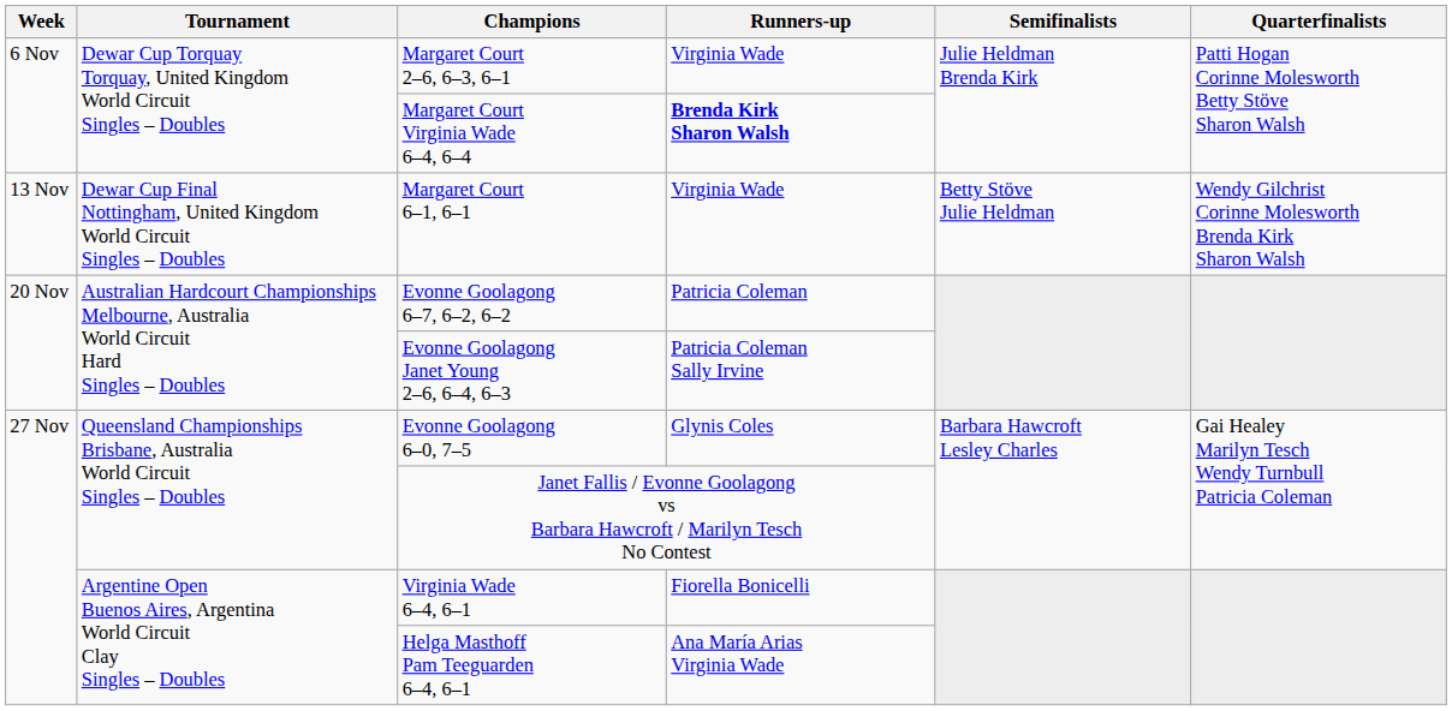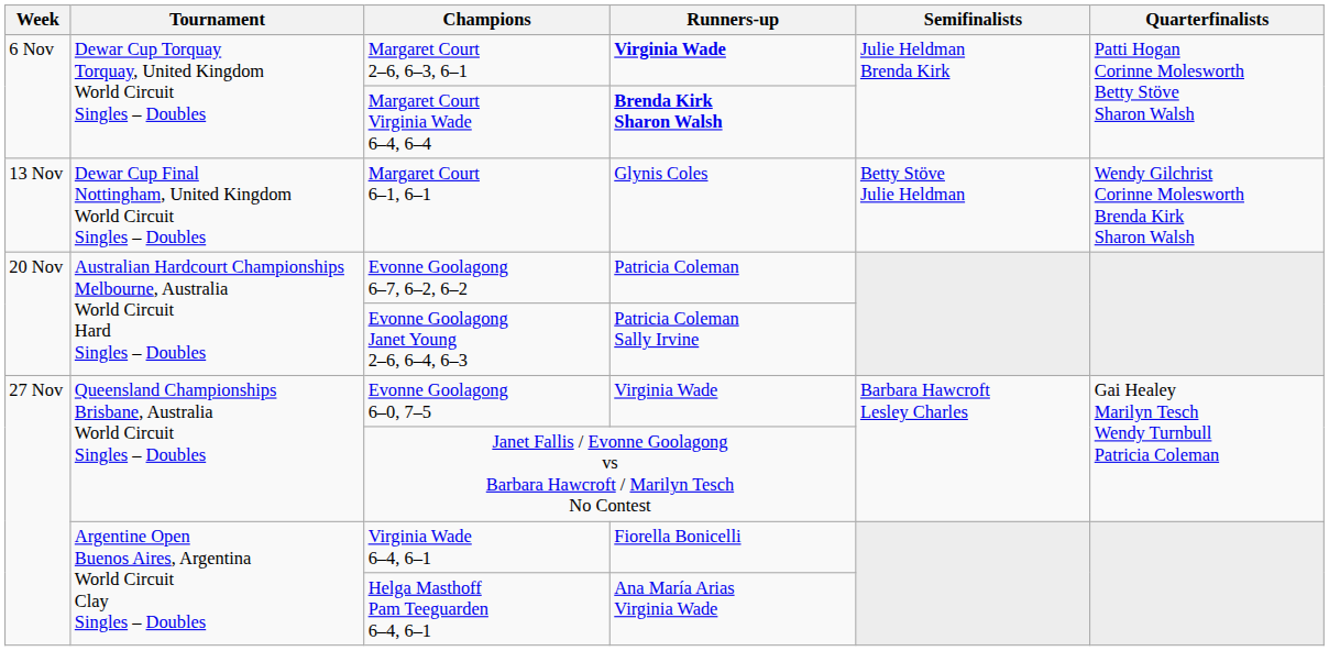 <table class=wikitable style=font-size:95%>
 <tr>
 <th style="width:48px;">Week</th>
 <th style="width:240px;">Tournament</th>
 <th style="width:200px;">Champions</th>
 <th style="width:200px;">Runners-up</th>
 <th style="width:190px;">Semifinalists</th>
 <th style="width:190px;">Quarterfinalists</th>
 </tr>
 <tr valign=top>
 <td rowspan=2>6 Nov</td>
 <td rowspan="2"><a href='#'>Dewar Cup Torquay</a>  <br> <a href='#'>Torquay</a>, United Kingdom<br>World Circuit<br><a href='#'>Singles</a> – <a href='#'>Doubles</a></td>
 <td> <a href='#'>Margaret Court</a> <br> 2–6, 6–3, 6–1</td>
-<td> <a href='#'>Virginia Wade</a></td>
+<td><strong> <a href='#'>Virginia Wade</a></strong></td>
 <td rowspan=2> <a href='#'>Julie Heldman</a> <br>  <a href='#'>Brenda Kirk</a></td>
 <td rowspan=2> <a href='#'>Patti Hogan</a> <br>  <a href='#'>Corinne Molesworth</a> <br>  <a href='#'>Betty Stöve</a> <br>  <a href='#'>Sharon Walsh</a></td>
 </tr>
 <tr valign=top>
 <td> <a href='#'>Margaret Court</a><br> <a href='#'>Virginia Wade</a> <br> 6–4, 6–4</td>
 <td><strong> <a href='#'>Brenda Kirk</a> <br>  <a href='#'>Sharon Walsh</a></strong></td>
 </tr>
 <tr valign=top>
 <td>13 Nov</td>
 <td><a href='#'>Dewar Cup Final</a>  <br> <a href='#'>Nottingham</a>, United Kingdom<br>World Circuit<br><a href='#'>Singles</a> – <a href='#'>Doubles</a></td>
 <td> <a href='#'>Margaret Court</a> <br> 6–1, 6–1</td>
-<td> <a href='#'>Virginia Wade</a></td>
+<td> <a href='#'>Glynis Coles</a></td>
 <td> <a href='#'>Betty Stöve</a> <br>  <a href='#'>Julie Heldman</a></td>
 <td> <a href='#'>Wendy Gilchrist</a> <br>  <a href='#'>Corinne Molesworth</a> <br>  <a href='#'>Brenda Kirk</a> <br>  <a href='#'>Sharon Walsh</a></td>
 </tr>
 <tr valign=top>
 <td rowspan=2>20 Nov</td>
 <td rowspan="2"><a href='#'>Australian Hardcourt Championships</a>  <br> <a href='#'>Melbourne</a>, Australia<br>World Circuit<br>Hard<br><a href='#'>Singles</a> – <a href='#'>Doubles</a></td>
 <td> <a href='#'>Evonne Goolagong</a> <br> 6–7, 6–2, 6–2</td>
 <td> <a href='#'>Patricia Coleman</a></td>
 <td rowspan=2  style="background:#ededed;"></td>
 <td style="background:#ededed;" rowspan=2></td>
 </tr>
 <tr valign=top>
 <td> <a href='#'>Evonne Goolagong</a><br> <a href='#'>Janet Young</a> <br> 2–6, 6–4, 6–3</td>
 <td> <a href='#'>Patricia Coleman</a><br>  <a href='#'>Sally Irvine</a></td>
 </tr>
 <tr valign=top>
 <td rowspan=4>27 Nov</td>
 <td rowspan="2"><a href='#'>Queensland Championships</a>  <br> <a href='#'>Brisbane</a>, Australia<br>World Circuit<br><a href='#'>Singles</a> – <a href='#'>Doubles</a></td>
 <td> <a href='#'>Evonne Goolagong</a> <br> 6–0, 7–5</td>
-<td> <a href='#'>Glynis Coles</a></td>
+<td> <a href='#'>Virginia Wade</a></td>
 <td rowspan=2> <a href='#'>Barbara Hawcroft</a><br> <a href='#'>Lesley Charles</a></td>
 <td rowspan=2>Gai Healey<br> <a href='#'>Marilyn Tesch</a> <br>  <a href='#'>Wendy Turnbull</a><br> <a href='#'>Patricia Coleman</a></td>
 </tr>
 <tr valign=top>
 <td colspan=2 align=center> <a href='#'>Janet Fallis</a> /  <a href='#'>Evonne Goolagong</a> <br>vs<br> <a href='#'>Barbara Hawcroft</a> /  <a href='#'>Marilyn Tesch</a><br> No Contest</td>
 </tr>
 <tr valign=top>
 <td rowspan="2"><a href='#'>Argentine Open</a>  <br> <a href='#'>Buenos Aires</a>, Argentina<br>World Circuit<br>Clay<br><a href='#'>Singles</a> – <a href='#'>Doubles</a></td>
 <td> <a href='#'>Virginia Wade</a> <br> 6–4, 6–1</td>
 <td> <a href='#'>Fiorella Bonicelli</a></td>
 <td rowspan=2  style="background:#ededed;"></td>
 <td style="background:#ededed;" rowspan=2></td>
 </tr>
 <tr valign=top>
 <td> <a href='#'>Helga Masthoff</a><br> <a href='#'>Pam Teeguarden</a> <br> 6–4, 6–1</td>
 <td> <a href='#'>Ana María Arias</a><br>  <a href='#'>Virginia Wade</a></td>
 </tr>
 </table>
